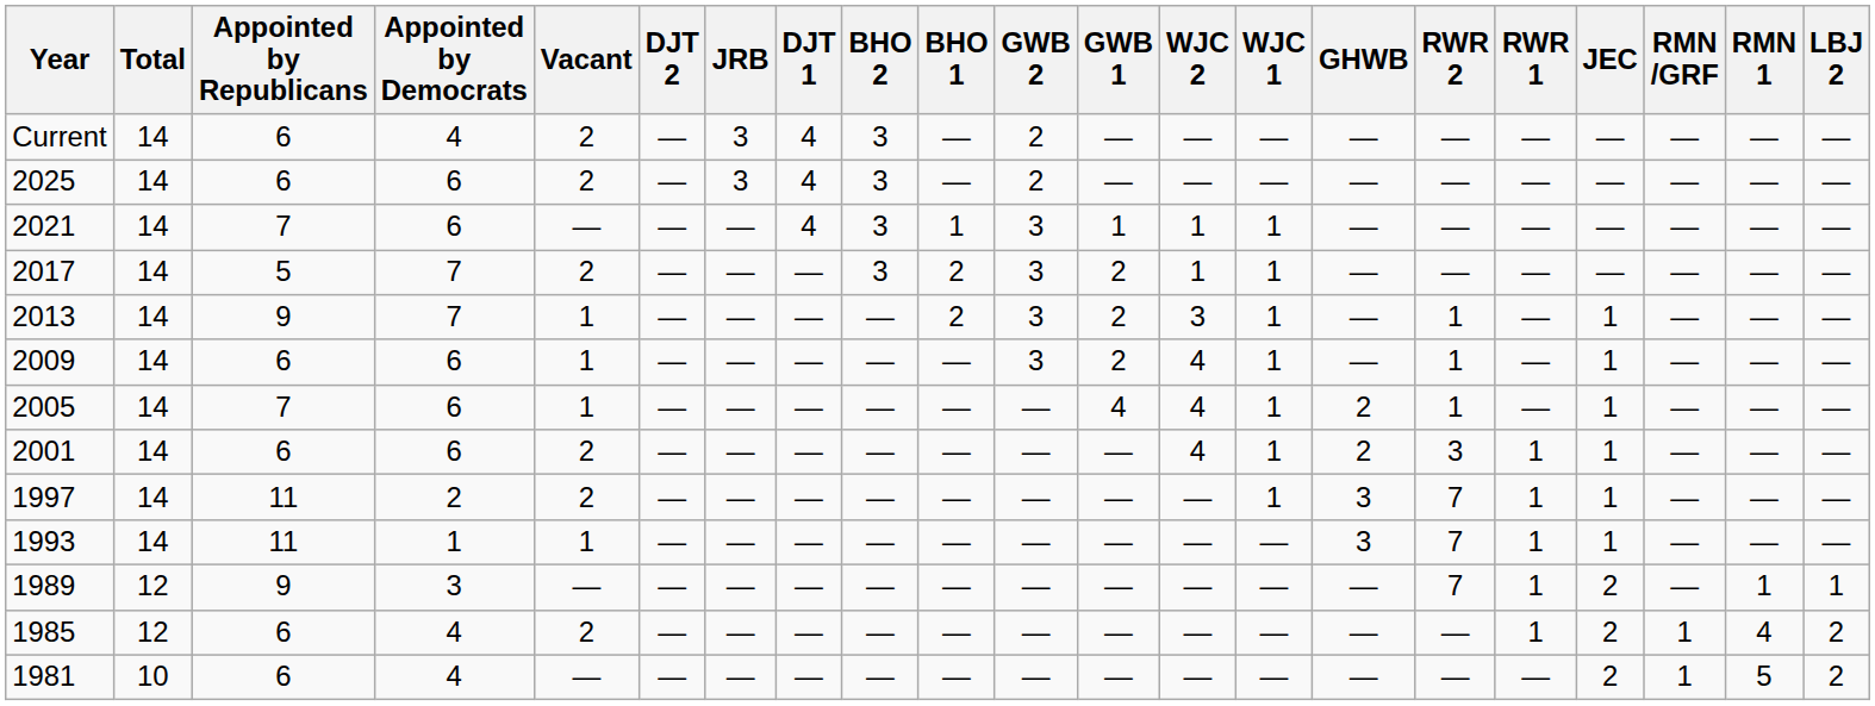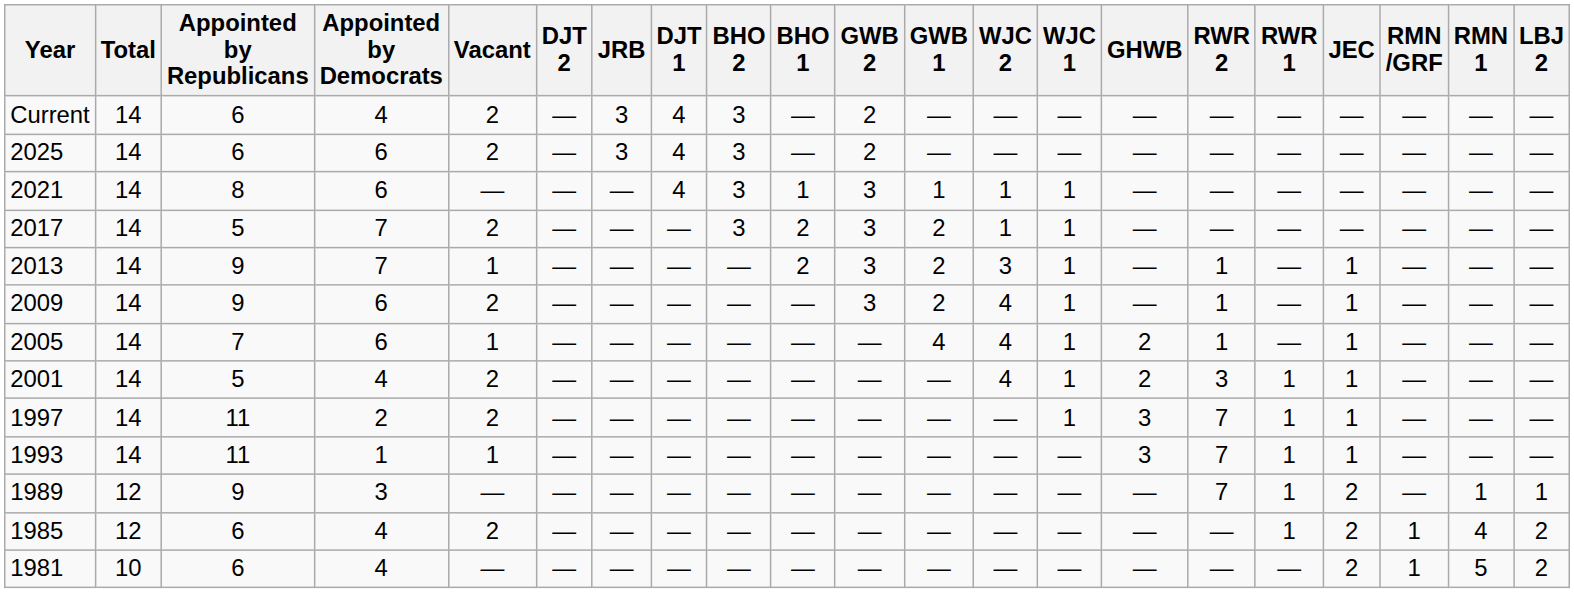 <table class="wikitable" style="text-align:center;">
 <tr>
 <th>Year</th>
 <th>Total</th>
 <th>Appointed<br>by<br>Republicans</th>
 <th>Appointed<br>by<br>Democrats</th>
 <th>Vacant</th>
 <th>DJT<br>2</th>
 <th>JRB</th>
 <th>DJT<br>1</th>
 <th>BHO<br>2</th>
 <th>BHO<br>1</th>
 <th>GWB<br>2</th>
 <th>GWB<br>1</th>
 <th>WJC<br>2</th>
 <th>WJC<br>1</th>
 <th>GHWB</th>
 <th>RWR<br>2</th>
 <th>RWR<br>1</th>
 <th>JEC</th>
 <th>RMN<br>/GRF</th>
 <th>RMN<br>1</th>
 <th>LBJ<br>2</th>
 </tr>
 <tr>
 <td style="text-align:left;">Current</td>
 <td>14</td>
 <td>6</td>
 <td>4</td>
 <td>2</td>
 <td>—</td>
 <td>3</td>
 <td>4</td>
 <td>3</td>
 <td>—</td>
 <td>2</td>
 <td>—</td>
 <td>—</td>
 <td>—</td>
 <td>—</td>
 <td>—</td>
 <td>—</td>
 <td>—</td>
 <td>—</td>
 <td>—</td>
 <td>—</td>
 </tr>
 <tr>
 <td style="text-align:left;">2025</td>
 <td>14</td>
 <td>6</td>
 <td>6</td>
 <td>2</td>
 <td>—</td>
 <td>3</td>
 <td>4</td>
 <td>3</td>
 <td>—</td>
 <td>2</td>
 <td>—</td>
 <td>—</td>
 <td>—</td>
 <td>—</td>
 <td>—</td>
 <td>—</td>
 <td>—</td>
 <td>—</td>
 <td>—</td>
 <td>—</td>
 </tr>
 <tr>
 <td style="text-align:left;">2021</td>
 <td>14</td>
-<td>7</td>
+<td>8</td>
 <td>6</td>
 <td>—</td>
 <td>—</td>
 <td>—</td>
 <td>4</td>
 <td>3</td>
 <td>1</td>
 <td>3</td>
 <td>1</td>
 <td>1</td>
 <td>1</td>
 <td>—</td>
 <td>—</td>
 <td>—</td>
 <td>—</td>
 <td>—</td>
 <td>—</td>
 <td>—</td>
 </tr>
 <tr>
 <td style="text-align:left;">2017</td>
 <td>14</td>
 <td>5</td>
 <td>7</td>
 <td>2</td>
 <td>—</td>
 <td>—</td>
 <td>—</td>
 <td>3</td>
 <td>2</td>
 <td>3</td>
 <td>2</td>
 <td>1</td>
 <td>1</td>
 <td>—</td>
 <td>—</td>
 <td>—</td>
 <td>—</td>
 <td>—</td>
 <td>—</td>
 <td>—</td>
 </tr>
 <tr>
 <td style="text-align:left;">2013</td>
 <td>14</td>
 <td>9</td>
 <td>7</td>
 <td>1</td>
 <td>—</td>
 <td>—</td>
 <td>—</td>
 <td>—</td>
 <td>2</td>
 <td>3</td>
 <td>2</td>
 <td>3</td>
 <td>1</td>
 <td>—</td>
 <td>1</td>
 <td>—</td>
 <td>1</td>
 <td>—</td>
 <td>—</td>
 <td>—</td>
 </tr>
 <tr>
 <td style="text-align:left;">2009</td>
 <td>14</td>
+<td>9</td>
 <td>6</td>
-<td>6</td>
-<td>1</td>
+<td>2</td>
 <td>—</td>
 <td>—</td>
 <td>—</td>
 <td>—</td>
 <td>—</td>
 <td>3</td>
 <td>2</td>
 <td>4</td>
 <td>1</td>
 <td>—</td>
 <td>1</td>
 <td>—</td>
 <td>1</td>
 <td>—</td>
 <td>—</td>
 <td>—</td>
 </tr>
 <tr>
 <td style="text-align:left;">2005</td>
 <td>14</td>
 <td>7</td>
 <td>6</td>
 <td>1</td>
 <td>—</td>
 <td>—</td>
 <td>—</td>
 <td>—</td>
 <td>—</td>
 <td>—</td>
 <td>4</td>
 <td>4</td>
 <td>1</td>
 <td>2</td>
 <td>1</td>
 <td>—</td>
 <td>1</td>
 <td>—</td>
 <td>—</td>
 <td>—</td>
 </tr>
 <tr>
 <td style="text-align:left;">2001</td>
 <td>14</td>
-<td>6</td>
-<td>6</td>
+<td>5</td>
+<td>4</td>
 <td>2</td>
 <td>—</td>
 <td>—</td>
 <td>—</td>
 <td>—</td>
 <td>—</td>
 <td>—</td>
 <td>—</td>
 <td>4</td>
 <td>1</td>
 <td>2</td>
 <td>3</td>
 <td>1</td>
 <td>1</td>
 <td>—</td>
 <td>—</td>
 <td>—</td>
 </tr>
 <tr>
 <td style="text-align:left;">1997</td>
 <td>14</td>
 <td>11</td>
 <td>2</td>
 <td>2</td>
 <td>—</td>
 <td>—</td>
 <td>—</td>
 <td>—</td>
 <td>—</td>
 <td>—</td>
 <td>—</td>
 <td>—</td>
 <td>1</td>
 <td>3</td>
 <td>7</td>
 <td>1</td>
 <td>1</td>
 <td>—</td>
 <td>—</td>
 <td>—</td>
 </tr>
 <tr>
 <td style="text-align:left;">1993</td>
 <td>14</td>
 <td>11</td>
 <td>1</td>
 <td>1</td>
 <td>—</td>
 <td>—</td>
 <td>—</td>
 <td>—</td>
 <td>—</td>
 <td>—</td>
 <td>—</td>
 <td>—</td>
 <td>—</td>
 <td>3</td>
 <td>7</td>
 <td>1</td>
 <td>1</td>
 <td>—</td>
 <td>—</td>
 <td>—</td>
 </tr>
 <tr>
 <td style="text-align:left;">1989</td>
 <td>12</td>
 <td>9</td>
 <td>3</td>
 <td>—</td>
 <td>—</td>
 <td>—</td>
 <td>—</td>
 <td>—</td>
 <td>—</td>
 <td>—</td>
 <td>—</td>
 <td>—</td>
 <td>—</td>
 <td>—</td>
 <td>7</td>
 <td>1</td>
 <td>2</td>
 <td>—</td>
 <td>1</td>
 <td>1</td>
 </tr>
 <tr>
 <td style="text-align:left;">1985</td>
 <td>12</td>
 <td>6</td>
 <td>4</td>
 <td>2</td>
 <td>—</td>
 <td>—</td>
 <td>—</td>
 <td>—</td>
 <td>—</td>
 <td>—</td>
 <td>—</td>
 <td>—</td>
 <td>—</td>
 <td>—</td>
 <td>—</td>
 <td>1</td>
 <td>2</td>
 <td>1</td>
 <td>4</td>
 <td>2</td>
 </tr>
 <tr>
 <td style="text-align:left;">1981</td>
 <td>10</td>
 <td>6</td>
 <td>4</td>
 <td>—</td>
 <td>—</td>
 <td>—</td>
 <td>—</td>
 <td>—</td>
 <td>—</td>
 <td>—</td>
 <td>—</td>
 <td>—</td>
 <td>—</td>
 <td>—</td>
 <td>—</td>
 <td>—</td>
 <td>2</td>
 <td>1</td>
 <td>5</td>
 <td>2</td>
 </tr>
 </table>
